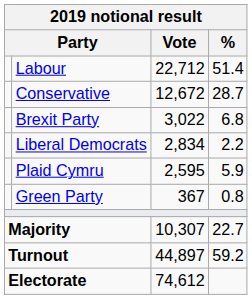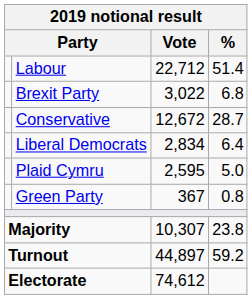 <table class="wikitable">
 <tr>
 <th colspan="4">2019 notional result  </th>
 </tr>
 <tr>
 <th colspan="2" bgcolor="#DDDDFF" width="130px">Party</th>
 <th bgcolor="#DDDDFF" width="50px">Vote</th>
 <th bgcolor="#DDDDFF" width="30px">%</th>
 </tr>
 <tr>
 <td></td>
 <td><a href='#'>Labour</a></td>
 <td align="right">22,712</td>
 <td align="right">51.4</td>
 </tr>
 <tr>
 <td></td>
+<td><a href='#'>Brexit Party</a></td>
+<td align="right">3,022</td>
+<td align="right">6.8</td>
+</tr>
+<tr>
+<td></td>
 <td><a href='#'>Conservative</a></td>
 <td align="right">12,672</td>
 <td align="right">28.7</td>
 </tr>
 <tr>
 <td></td>
-<td><a href='#'>Brexit Party</a></td>
-<td align="right">3,022</td>
-<td align="right">6.8</td>
-</tr>
-<tr>
-<td></td>
 <td><a href='#'>Liberal Democrats</a></td>
 <td align="right">2,834</td>
-<td align="right">2.2</td>
+<td align="right">6.4</td>
 </tr>
 <tr>
 <td></td>
 <td><a href='#'>Plaid Cymru</a></td>
 <td align="right">2,595</td>
-<td align="right">5.9</td>
+<td align="right">5.0</td>
 </tr>
 <tr>
 <td></td>
 <td><a href='#'>Green Party</a></td>
 <td align="right">367</td>
 <td align="right">0.8</td>
 </tr>
 <tr>
 <td colspan="4" bgcolor="#EAECF0"></td>
 </tr>
 <tr>
 <td colspan="2"><strong>Majority</strong></td>
 <td align="right">10,307</td>
-<td align="right">22.7</td>
+<td align="right">23.8</td>
 </tr>
 <tr>
 <td colspan="2"><strong>Turnout</strong></td>
 <td align="right">44,897</td>
 <td align="right">59.2</td>
 </tr>
 <tr>
 <td colspan="2"><strong>Electorate</strong></td>
 <td align="right">74,612</td>
 </tr>
 </table>
